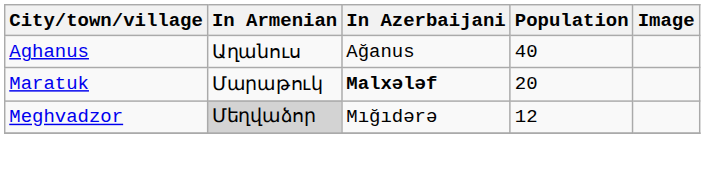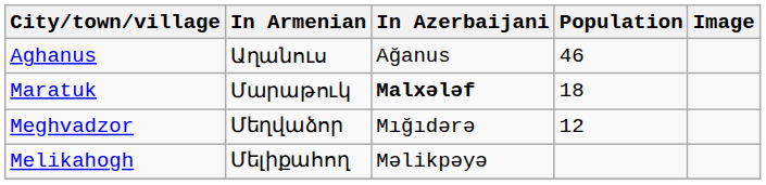 <table class="wikitable sortable mw-collapsible">
 <tr>
 <th>City/town/village</th>
 <th>In Armenian</th>
 <th>In Azerbaijani</th>
 <th>Population</th>
 <th>Image</th>
 </tr>
 <tr>
 <td><a href='#'>Aghanus</a></td>
 <td>Աղանուս</td>
 <td>Ağanus</td>
-<td>40</td>
+<td>46</td>
 <td></td>
 </tr>
 <tr>
 <td><a href='#'>Maratuk</a></td>
 <td>Մարաթուկ</td>
 <td><strong>Malxələf</strong></td>
-<td>20</td>
+<td>18</td>
 <td></td>
 </tr>
 <tr>
 <td><a href='#'>Meghvadzor</a></td>
-<td style="background: lightgrey;">Մեղվաձոր</td>
+<td>Մեղվաձոր</td>
 <td>Mığıdərə</td>
 <td>12</td>
 <td></td>
 </tr>
 <tr>
+<td><a href='#'>Melikahogh</a></td>
+<td>Մելիքահող</td>
+<td>Məlikpəyə</td>
+<td></td>
+<td></td>
+</tr>
+<tr>
 </tr>
 </table>
